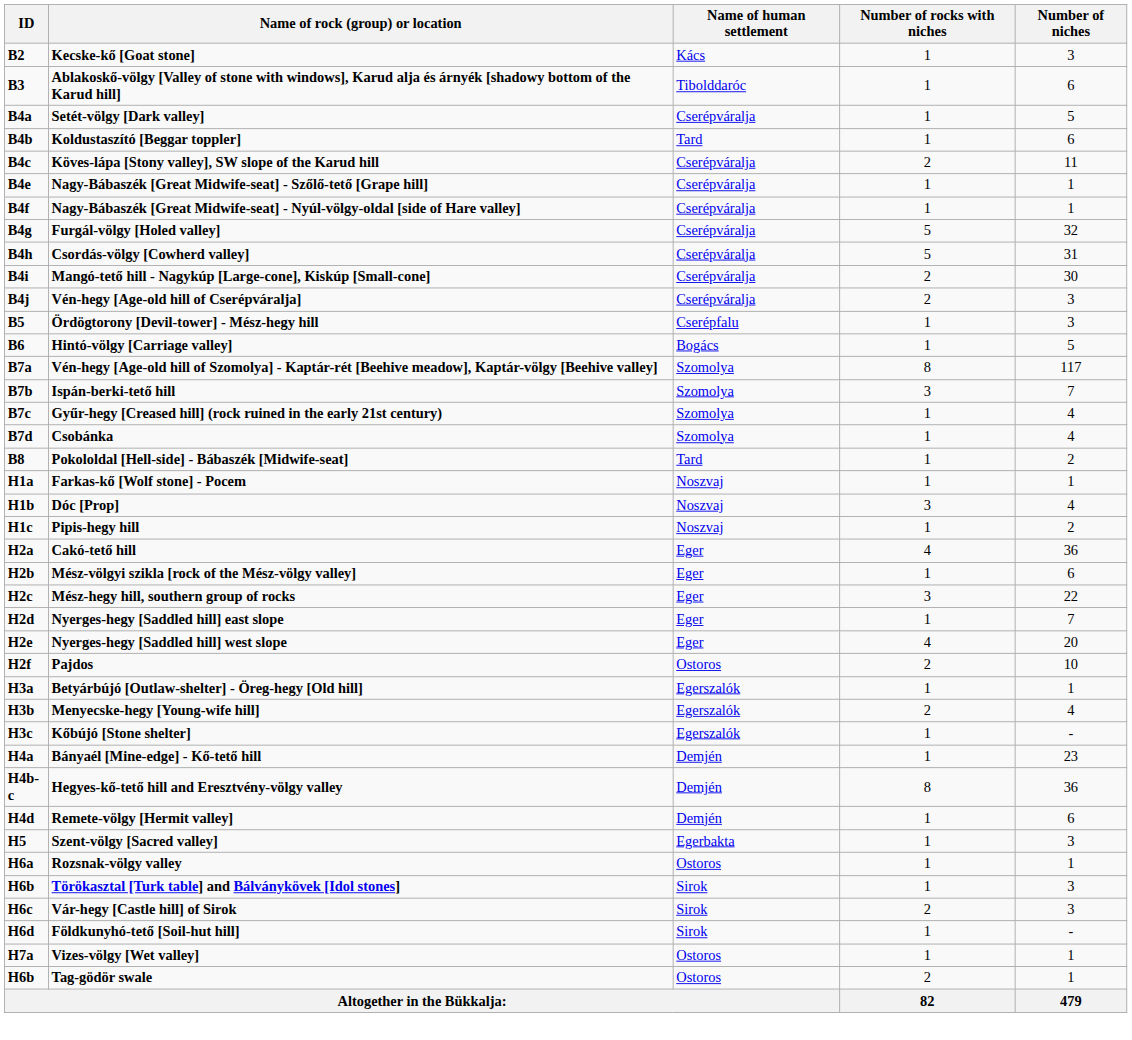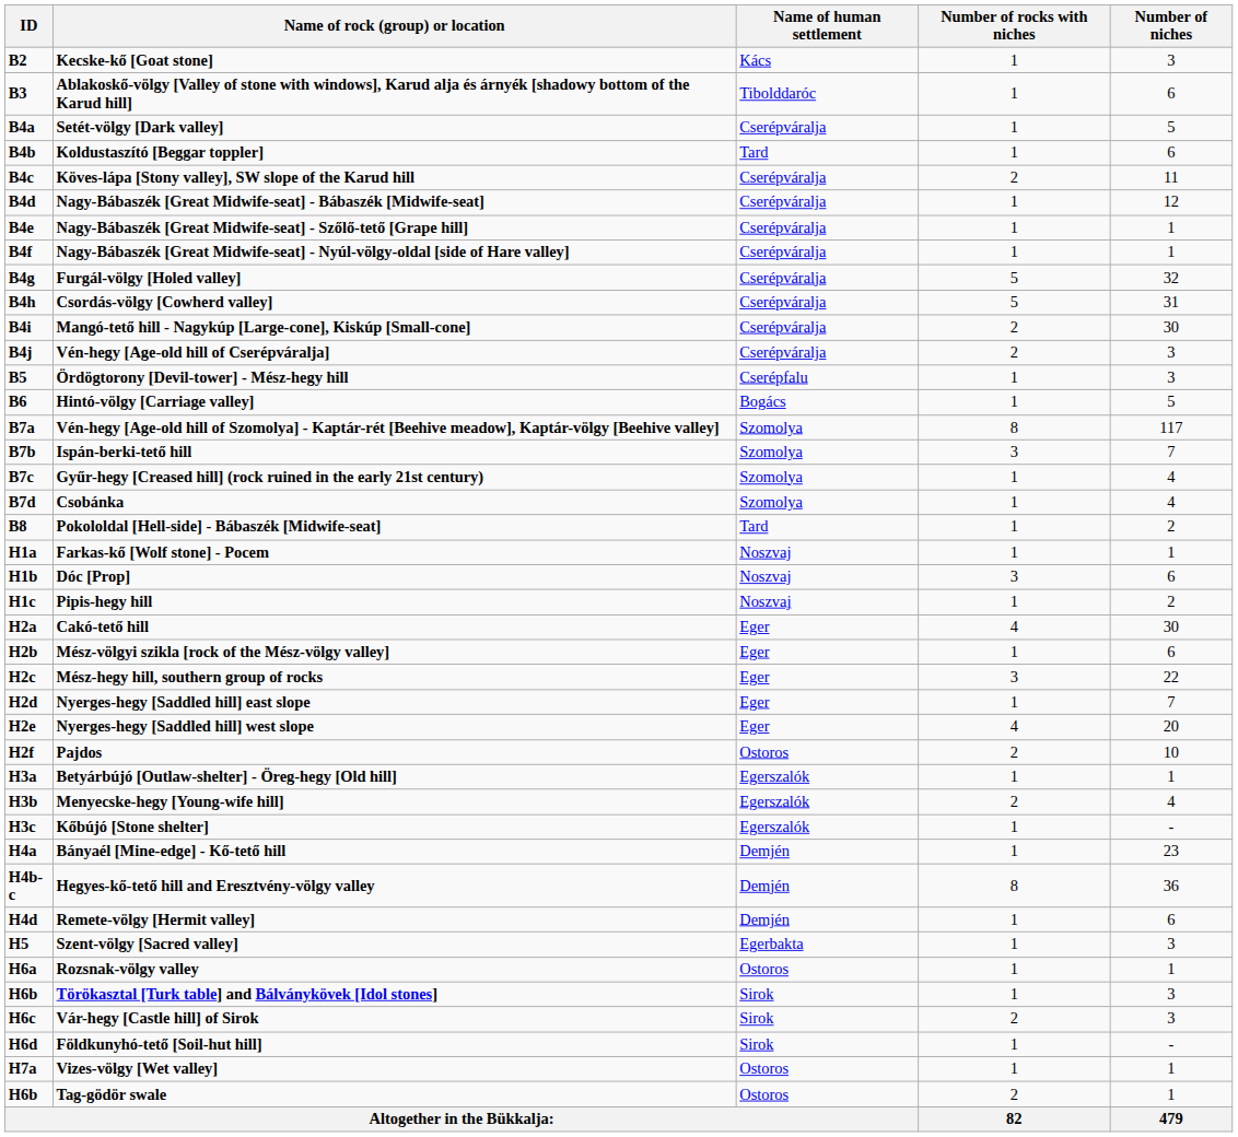 <table class="wikitable sortable">
 <tr>
 <th>ID</th>
 <th>Name of rock (group) or location</th>
 <th>Name of human settlement</th>
 <th>Number of rocks with niches</th>
 <th>Number of niches</th>
 </tr>
 <tr>
 <td><strong>B2</strong></td>
 <td><strong>Kecske-kő [Goat stone]</strong></td>
 <td><a href='#'>Kács</a></td>
 <td style="text-align:center;">1</td>
 <td style="text-align:center;">3</td>
 </tr>
 <tr>
 <td><strong>B3</strong></td>
 <td><strong>Ablakoskő-völgy [Valley of stone with windows], Karud alja és árnyék [shadowy bottom of the Karud hill]</strong></td>
 <td><a href='#'>Tibolddaróc</a></td>
 <td style="text-align:center;">1</td>
 <td style="text-align:center;">6</td>
 </tr>
 <tr>
 <td><strong>B4a</strong></td>
 <td><strong>Setét-völgy [Dark valley]</strong></td>
 <td><a href='#'>Cserépváralja</a></td>
 <td style="text-align:center;">1</td>
 <td style="text-align:center;">5</td>
 </tr>
 <tr>
 <td><strong>B4b</strong></td>
 <td><strong>Koldustaszító [Beggar toppler]</strong></td>
 <td><a href='#'>Tard</a></td>
 <td style="text-align:center;">1</td>
 <td style="text-align:center;">6</td>
 </tr>
 <tr>
 <td><strong>B4c</strong></td>
 <td><strong>Köves-lápa [Stony valley], SW slope of the Karud hill</strong></td>
 <td><a href='#'>Cserépváralja</a></td>
 <td style="text-align:center;">2</td>
 <td style="text-align:center;">11</td>
+</tr>
+<tr>
+<td><strong>B4d</strong></td>
+<td><strong>Nagy-Bábaszék [Great Midwife-seat] - Bábaszék [Midwife-seat]</strong></td>
+<td><a href='#'>Cserépváralja</a></td>
+<td style="text-align:center;">1</td>
+<td style="text-align:center;">12</td>
 </tr>
 <tr>
 <td><strong>B4e</strong></td>
 <td><strong>Nagy-Bábaszék [Great Midwife-seat] - Szőlő-tető [Grape hill]</strong></td>
 <td><a href='#'>Cserépváralja</a></td>
 <td style="text-align:center;">1</td>
 <td style="text-align:center;">1</td>
 </tr>
 <tr>
 <td><strong>B4f</strong></td>
 <td><strong>Nagy-Bábaszék [Great Midwife-seat] - Nyúl-völgy-oldal [side of Hare valley]</strong></td>
 <td><a href='#'>Cserépváralja</a></td>
 <td style="text-align:center;">1</td>
 <td style="text-align:center;">1</td>
 </tr>
 <tr>
 <td><strong>B4g</strong></td>
 <td><strong>Furgál-völgy [Holed valley]</strong></td>
 <td><a href='#'>Cserépváralja</a></td>
 <td style="text-align:center;">5</td>
 <td style="text-align:center;">32</td>
 </tr>
 <tr>
 <td><strong>B4h</strong></td>
 <td><strong>Csordás-völgy [Cowherd valley]</strong></td>
 <td><a href='#'>Cserépváralja</a></td>
 <td style="text-align:center;">5</td>
 <td style="text-align:center;">31</td>
 </tr>
 <tr>
 <td><strong>B4i</strong></td>
 <td><strong>Mangó-tető hill - Nagykúp [Large-cone], Kiskúp [Small-cone]</strong></td>
 <td><a href='#'>Cserépváralja</a></td>
 <td style="text-align:center;">2</td>
 <td style="text-align:center;">30</td>
 </tr>
 <tr>
 <td><strong>B4j</strong></td>
 <td><strong>Vén-hegy [Age-old hill of Cserépváralja]</strong></td>
 <td><a href='#'>Cserépváralja</a></td>
 <td style="text-align:center;">2</td>
 <td style="text-align:center;">3</td>
 </tr>
 <tr>
 <td><strong>B5</strong></td>
 <td><strong>Ördögtorony [Devil-tower] - Mész-hegy hill</strong></td>
 <td><a href='#'>Cserépfalu</a></td>
 <td style="text-align:center;">1</td>
 <td style="text-align:center;">3</td>
 </tr>
 <tr>
 <td><strong>B6</strong></td>
 <td><strong>Hintó-völgy [Carriage valley]</strong></td>
 <td><a href='#'>Bogács</a></td>
 <td style="text-align:center;">1</td>
 <td style="text-align:center;">5</td>
 </tr>
 <tr>
 <td><strong>B7a</strong></td>
 <td><strong>Vén-hegy [Age-old hill of Szomolya] - Kaptár-rét [Beehive meadow], Kaptár-völgy [Beehive valley]</strong></td>
 <td><a href='#'>Szomolya</a></td>
 <td style="text-align:center;">8</td>
 <td style="text-align:center;">117</td>
 </tr>
 <tr>
 <td><strong>B7b</strong></td>
 <td><strong>Ispán-berki-tető hill</strong></td>
 <td><a href='#'>Szomolya</a></td>
 <td style="text-align:center;">3</td>
 <td style="text-align:center;">7</td>
 </tr>
 <tr>
 <td><strong>B7c</strong></td>
 <td><strong>Gyűr-hegy [Creased hill] (rock ruined in the early 21st century)</strong></td>
 <td><a href='#'>Szomolya</a></td>
 <td style="text-align:center;">1</td>
 <td style="text-align:center;">4</td>
 </tr>
 <tr>
 <td><strong>B7d</strong></td>
 <td><strong>Csobánka</strong></td>
 <td><a href='#'>Szomolya</a></td>
 <td style="text-align:center;">1</td>
 <td style="text-align:center;">4</td>
 </tr>
 <tr>
 <td><strong>B8</strong></td>
 <td><strong>Pokololdal [Hell-side] - Bábaszék [Midwife-seat]</strong></td>
 <td><a href='#'>Tard</a></td>
 <td style="text-align:center;">1</td>
 <td style="text-align:center;">2</td>
 </tr>
 <tr>
 <td><strong>H1a</strong></td>
 <td><strong>Farkas-kő [Wolf stone] - Pocem</strong></td>
 <td><a href='#'>Noszvaj</a></td>
 <td style="text-align:center;">1</td>
 <td style="text-align:center;">1</td>
 </tr>
 <tr>
 <td><strong>H1b</strong></td>
 <td><strong>Dóc [Prop]</strong></td>
 <td><a href='#'>Noszvaj</a></td>
 <td style="text-align:center;">3</td>
-<td style="text-align:center;">4</td>
+<td style="text-align:center;">6</td>
 </tr>
 <tr>
 <td><strong>H1c</strong></td>
 <td><strong>Pipis-hegy hill</strong></td>
 <td><a href='#'>Noszvaj</a></td>
 <td style="text-align:center;">1</td>
 <td style="text-align:center;">2</td>
 </tr>
 <tr>
 <td><strong>H2a</strong></td>
 <td><strong>Cakó-tető hill</strong></td>
 <td><a href='#'>Eger</a></td>
 <td style="text-align:center;">4</td>
-<td style="text-align:center;">36</td>
+<td style="text-align:center;">30</td>
 </tr>
 <tr>
 <td><strong>H2b</strong></td>
 <td><strong>Mész-völgyi szikla [rock of the Mész-völgy valley]</strong></td>
 <td><a href='#'>Eger</a></td>
 <td style="text-align:center;">1</td>
 <td style="text-align:center;">6</td>
 </tr>
 <tr>
 <td><strong>H2c</strong></td>
 <td><strong>Mész-hegy hill, southern group of rocks</strong></td>
 <td><a href='#'>Eger</a></td>
 <td style="text-align:center;">3</td>
 <td style="text-align:center;">22</td>
 </tr>
 <tr>
 <td><strong>H2d</strong></td>
 <td><strong>Nyerges-hegy [Saddled hill] east slope</strong></td>
 <td><a href='#'>Eger</a></td>
 <td style="text-align:center;">1</td>
 <td style="text-align:center;">7</td>
 </tr>
 <tr>
 <td><strong>H2e</strong></td>
 <td><strong>Nyerges-hegy [Saddled hill] west slope</strong></td>
 <td><a href='#'>Eger</a></td>
 <td style="text-align:center;">4</td>
 <td style="text-align:center;">20</td>
 </tr>
 <tr>
 <td><strong>H2f</strong></td>
 <td><strong>Pajdos</strong></td>
 <td><a href='#'>Ostoros</a></td>
 <td style="text-align:center;">2</td>
 <td style="text-align:center;">10</td>
 </tr>
 <tr>
 <td><strong>H3a</strong></td>
 <td><strong>Betyárbújó [Outlaw-shelter] - Öreg-hegy [Old hill]</strong></td>
 <td><a href='#'>Egerszalók</a></td>
 <td style="text-align:center;">1</td>
 <td style="text-align:center;">1</td>
 </tr>
 <tr>
 <td><strong>H3b</strong></td>
 <td><strong>Menyecske-hegy [Young-wife hill]</strong></td>
 <td><a href='#'>Egerszalók</a></td>
 <td style="text-align:center;">2</td>
 <td style="text-align:center;">4</td>
 </tr>
 <tr>
 <td><strong>H3c</strong></td>
 <td><strong>Kőbújó [Stone shelter]</strong></td>
 <td><a href='#'>Egerszalók</a></td>
 <td style="text-align:center;">1</td>
 <td style="text-align:center;">-</td>
 </tr>
 <tr>
 <td><strong>H4a</strong></td>
 <td><strong>Bányaél [Mine-edge] - Kő-tető hill</strong></td>
 <td><a href='#'>Demjén</a></td>
 <td style="text-align:center;">1</td>
 <td style="text-align:center;">23</td>
 </tr>
 <tr>
 <td><strong>H4b-c</strong></td>
 <td><strong>Hegyes-kő-tető hill and Eresztvény-völgy valley</strong></td>
 <td><a href='#'>Demjén</a></td>
 <td style="text-align:center;">8</td>
 <td style="text-align:center;">36</td>
 </tr>
 <tr>
 <td><strong>H4d</strong></td>
 <td><strong>Remete-völgy [Hermit valley]</strong></td>
 <td><a href='#'>Demjén</a></td>
 <td style="text-align:center;">1</td>
 <td style="text-align:center;">6</td>
 </tr>
 <tr>
 <td><strong>H5</strong></td>
 <td><strong>Szent-völgy [Sacred valley]</strong></td>
 <td><a href='#'>Egerbakta</a></td>
 <td style="text-align:center;">1</td>
 <td style="text-align:center;">3</td>
 </tr>
 <tr>
 <td><strong>H6a</strong></td>
 <td><strong>Rozsnak-völgy valley</strong></td>
 <td><a href='#'>Ostoros</a></td>
 <td style="text-align:center;">1</td>
 <td style="text-align:center;">1</td>
 </tr>
 <tr>
 <td><strong>H6b</strong></td>
 <td><strong><a href='#'>Törökasztal [Turk table</a>] and <a href='#'>Bálványkövek [Idol stones</a>]</strong></td>
 <td><a href='#'>Sirok</a></td>
 <td style="text-align:center;">1</td>
 <td style="text-align:center;">3</td>
 </tr>
 <tr>
 <td><strong>H6c</strong></td>
 <td><strong>Vár-hegy [Castle hill] of Sirok</strong></td>
 <td><a href='#'>Sirok</a></td>
 <td style="text-align:center;">2</td>
 <td style="text-align:center;">3</td>
 </tr>
 <tr>
 <td><strong>H6d</strong></td>
 <td><strong>Földkunyhó-tető [Soil-hut hill]</strong></td>
 <td><a href='#'>Sirok</a></td>
 <td style="text-align:center;">1</td>
 <td style="text-align:center;">-</td>
 </tr>
 <tr>
 <td><strong>H7a</strong></td>
 <td><strong>Vizes-völgy [Wet valley]</strong></td>
 <td><a href='#'>Ostoros</a></td>
 <td style="text-align:center;">1</td>
 <td style="text-align:center;">1</td>
 </tr>
 <tr>
 <td><strong>H6b</strong></td>
 <td><strong>Tag-gödör swale</strong></td>
 <td><a href='#'>Ostoros</a></td>
 <td style="text-align:center;">2</td>
 <td style="text-align:center;">1</td>
 </tr>
 <tr>
 <th colspan="3">Altogether in the Bükkalja:</th>
 <th style="text-align:center;">82</th>
 <th style="text-align:center;">479</th>
 </tr>
 </table>
